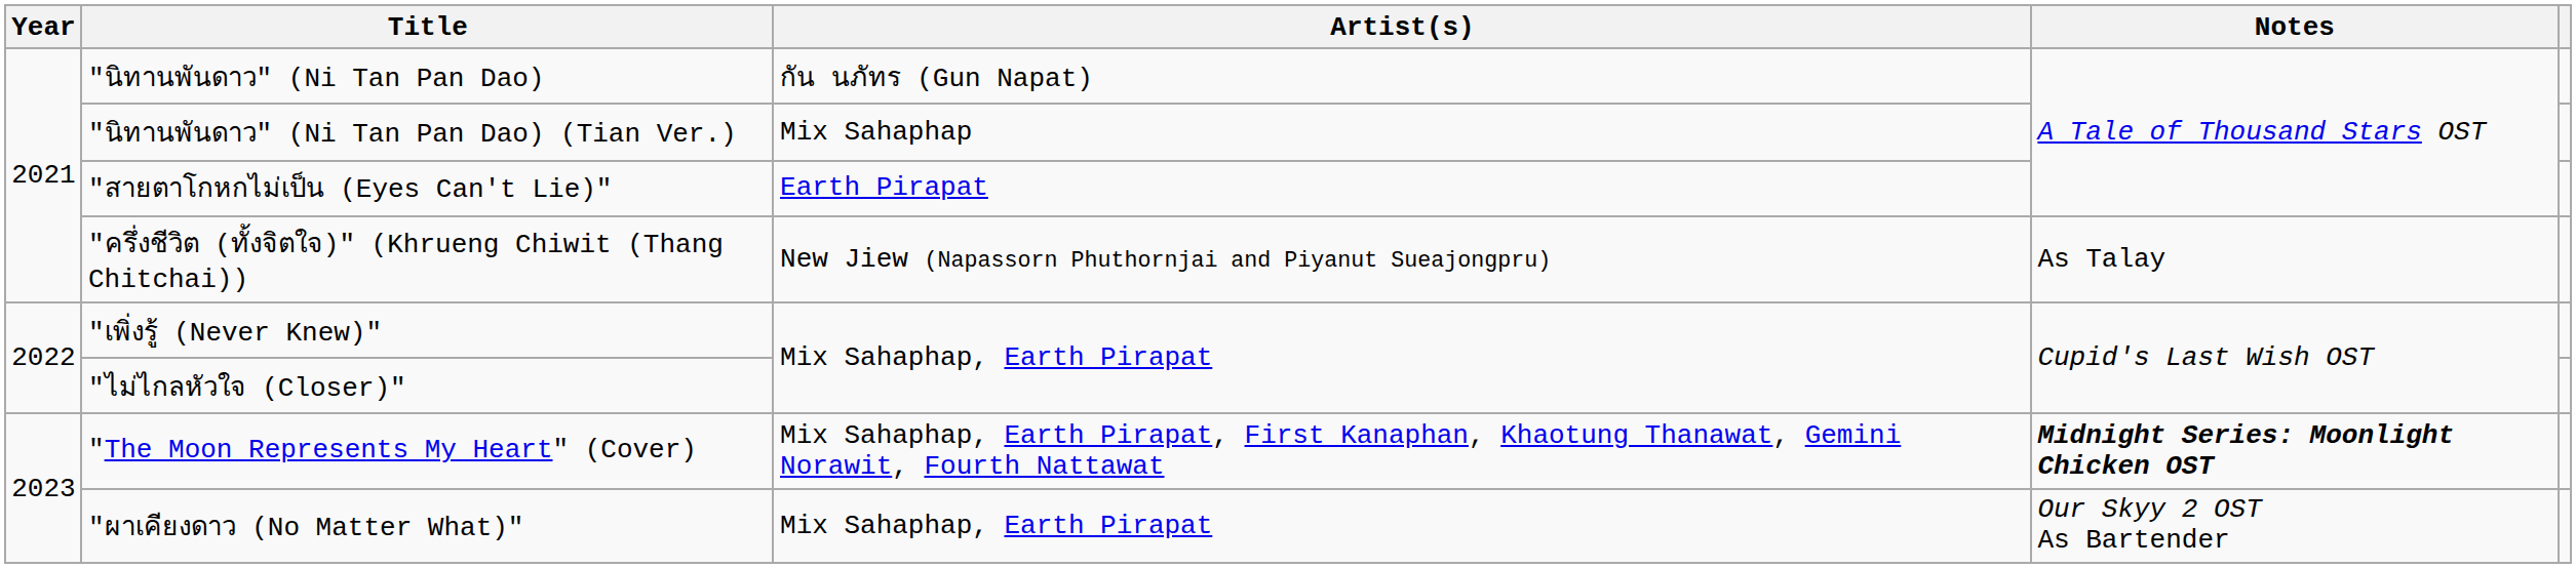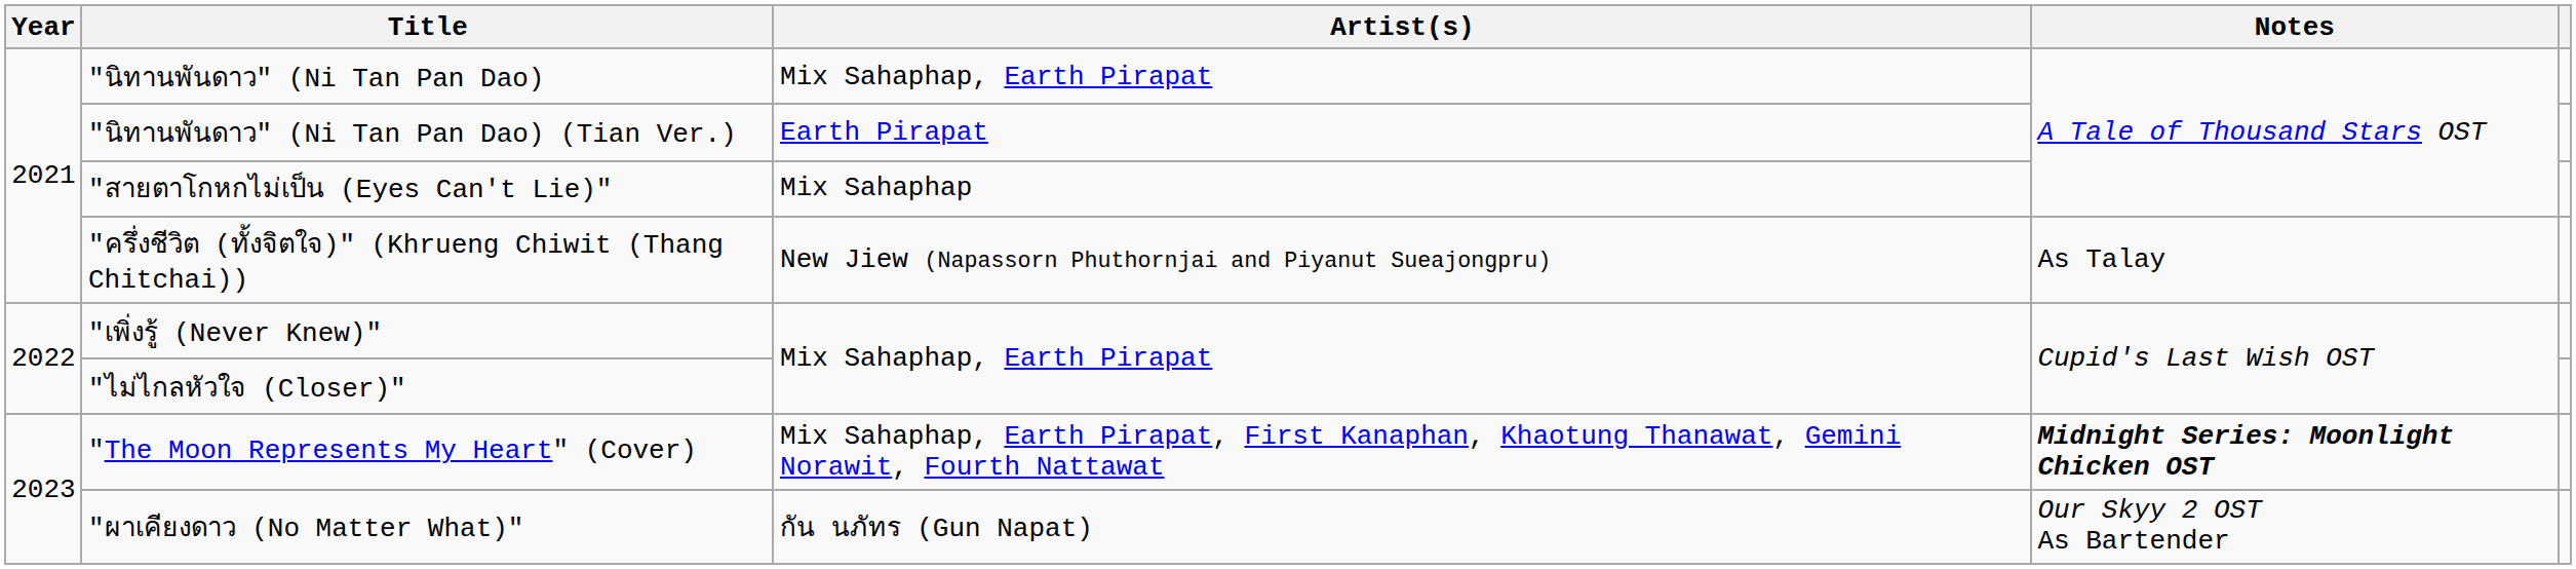 <table class="wikitable sortable plainrowheaders">
 <tr>
 <th scope="col">Year</th>
 <th scope="col">Title</th>
 <th scope="col">Artist(s)</th>
 <th scope="col" class="unsortable">Notes</th>
 <th scope="col" class="unsortable"></th>
 </tr>
 <tr>
 <td rowspan="4">2021</td>
 <td>"นิทานพันดาว" (Ni Tan Pan Dao)</td>
-<td>กัน นภัทร (Gun Napat)</td>
+<td>Mix Sahaphap, <a href='#'>Earth Pirapat</a></td>
 <td rowspan="3"><em><a href='#'>A Tale of Thousand Stars</a> OST</em></td>
 <td></td>
 </tr>
 <tr>
 <td>"นิทานพันดาว" (Ni Tan Pan Dao) (Tian Ver.)</td>
-<td>Mix Sahaphap</td>
+<td><a href='#'>Earth Pirapat</a></td>
 <td></td>
 </tr>
 <tr>
 <td>"สายตาโกหกไม่เป็น (Eyes Can't Lie)"</td>
-<td><a href='#'>Earth Pirapat</a></td>
+<td>Mix Sahaphap</td>
 <td></td>
 </tr>
 <tr>
 <td>"ครึ่งชีวิต (ทั้งจิตใจ)" (Khrueng Chiwit (Thang Chitchai))</td>
 <td>New Jiew <small>(Napassorn Phuthornjai and Piyanut Sueajongpru)</small></td>
 <td>As Talay</td>
 <td></td>
 </tr>
 <tr>
 <td rowspan="2">2022</td>
 <td>"เพิ่งรู้ (Never Knew)"</td>
 <td rowspan="2">Mix Sahaphap, <a href='#'>Earth Pirapat</a></td>
 <td rowspan="2"><em>Cupid's Last Wish OST</em></td>
 <td></td>
 </tr>
 <tr>
 <td>"ไม่ไกลหัวใจ (Closer)"</td>
 <td></td>
 </tr>
 <tr>
 <td rowspan="2">2023</td>
 <td>"<a href='#'>The Moon Represents My Heart</a>" (Cover)</td>
 <td>Mix Sahaphap, <a href='#'>Earth Pirapat</a>, <a href='#'>First Kanaphan</a>, <a href='#'>Khaotung Thanawat</a>, <a href='#'>Gemini Norawit</a>, <a href='#'>Fourth Nattawat</a></td>
 <td><strong><em>Midnight Series: Moonlight Chicken OST</em></strong></td>
 <td></td>
 </tr>
 <tr>
 <td>"ผาเคียงดาว (No Matter What)"</td>
-<td>Mix Sahaphap, <a href='#'>Earth Pirapat</a></td>
+<td>กัน นภัทร (Gun Napat)</td>
 <td><em>Our Skyy 2 OST</em><br>As Bartender</td>
 <td></td>
 </tr>
 </table>
